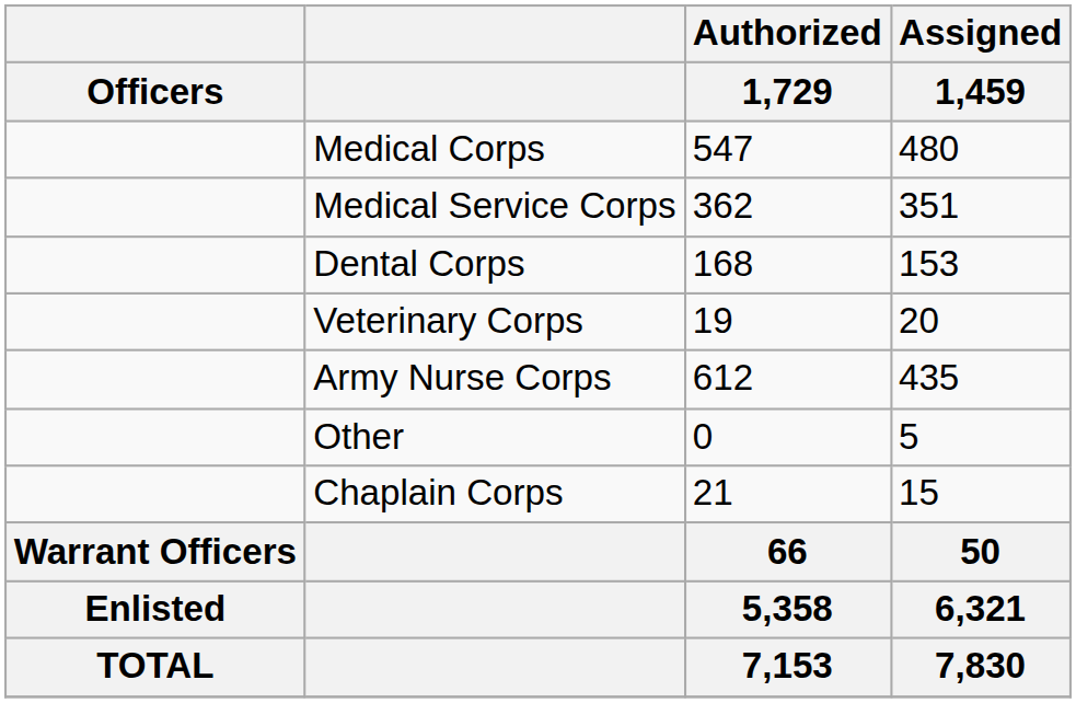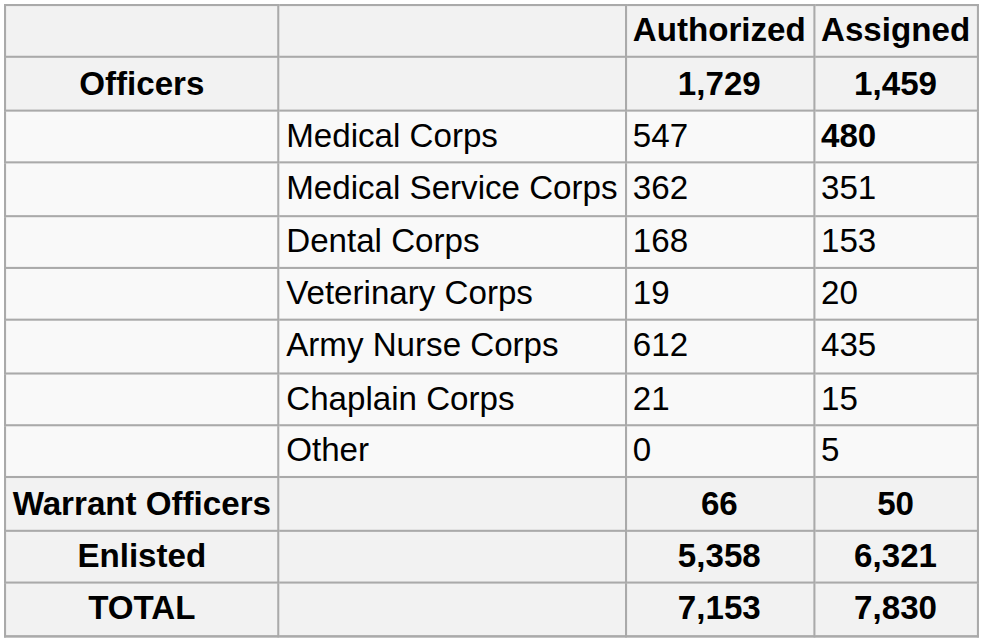 <table class="wikitable">
 <tr>
 <th></th>
 <th></th>
 <th>Authorized</th>
 <th>Assigned</th>
 </tr>
 <tr>
 <th>Officers</th>
 <th></th>
 <th>1,729</th>
 <th>1,459</th>
 </tr>
 <tr>
 <td></td>
 <td>Medical Corps</td>
 <td>547</td>
-<td>480</td>
+<td><strong>480</strong></td>
 </tr>
 <tr>
 <td></td>
 <td>Medical Service Corps</td>
 <td>362</td>
 <td>351</td>
 </tr>
 <tr>
 <td></td>
 <td>Dental Corps</td>
 <td>168</td>
 <td>153</td>
 </tr>
 <tr>
 <td></td>
 <td>Veterinary Corps</td>
 <td>19</td>
 <td>20</td>
 </tr>
 <tr>
 <td></td>
 <td>Army Nurse Corps</td>
 <td>612</td>
 <td>435</td>
 </tr>
 <tr>
 <td></td>
+<td>Chaplain Corps</td>
+<td>21</td>
+<td>15</td>
+</tr>
+<tr>
+<td></td>
 <td>Other</td>
 <td>0</td>
 <td>5</td>
-</tr>
-<tr>
-<td></td>
-<td>Chaplain Corps</td>
-<td>21</td>
-<td>15</td>
 </tr>
 <tr>
 <th>Warrant Officers</th>
 <th></th>
 <th>66</th>
 <th>50</th>
 </tr>
 <tr>
 <th>Enlisted</th>
 <th></th>
 <th>5,358</th>
 <th>6,321</th>
 </tr>
 <tr>
 <th>TOTAL</th>
 <th></th>
 <th>7,153</th>
 <th>7,830</th>
 </tr>
 <tr>
 </tr>
 </table>
